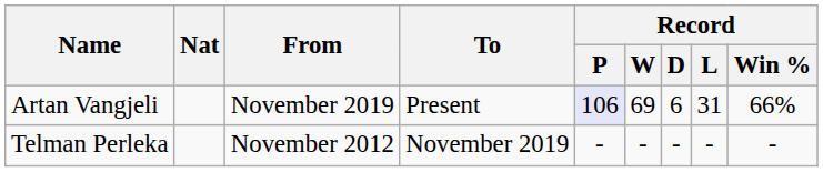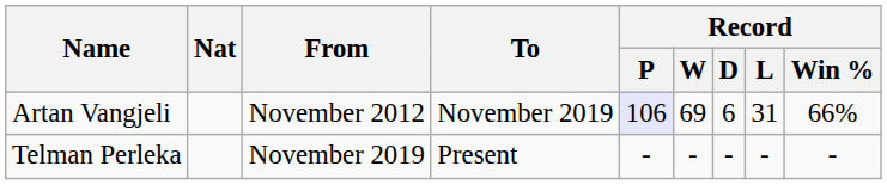 <table class="wikitable" style="text-align: center">
 <tr>
 <th rowspan="2">Name</th>
 <th rowspan="2">Nat</th>
 <th rowspan="2">From</th>
 <th rowspan="2">To</th>
 <th colspan="6">Record</th>
 </tr>
 <tr>
 <th>P</th>
 <th>W</th>
 <th>D</th>
 <th>L</th>
 <th>Win %</th>
 </tr>
 <tr>
 <td align=left>Artan Vangjeli</td>
 <td align=left></td>
+<td align=left>November 2012</td>
 <td align=left>November 2019</td>
-<td align=left>Present</td>
 <td style="background: lavender;">106</td>
 <td>69</td>
 <td>6</td>
 <td>31</td>
 <td>66%</td>
 </tr>
 <tr>
 <td align=left>Telman Perleka</td>
 <td align=left></td>
-<td align=left>November 2012</td>
 <td align=left>November 2019</td>
+<td align=left>Present</td>
 <td>-</td>
 <td>-</td>
 <td>-</td>
 <td>-</td>
 <td>-</td>
 </tr>
 </table>
